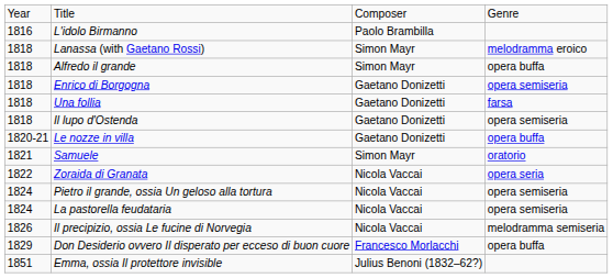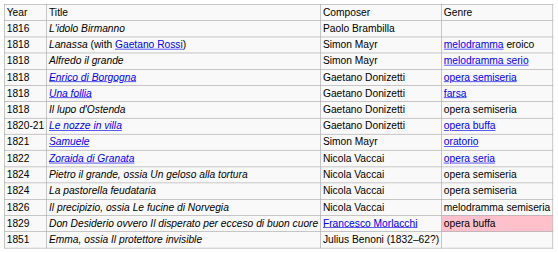 <table class="wikitable sortable">
 <tr>
 <td>Year</td>
 <td>Title</td>
 <td>Composer</td>
 <td>Genre</td>
 </tr>
 <tr>
 <td>1816</td>
 <td><em>L'idolo Birmanno</em></td>
 <td>Paolo Brambilla</td>
 <td></td>
 </tr>
 <tr>
 <td>1818</td>
 <td><em>Lanassa</em> (with <a href='#'>Gaetano Rossi</a>)</td>
 <td>Simon Mayr</td>
 <td><a href='#'>melodramma</a> eroico</td>
 </tr>
 <tr>
 <td>1818</td>
 <td><em>Alfredo il grande</em></td>
 <td>Simon Mayr</td>
-<td>opera buffa</td>
+<td><a href='#'>melodramma serio</a></td>
 </tr>
 <tr>
 <td>1818</td>
 <td><em><a href='#'>Enrico di Borgogna</a></em></td>
 <td>Gaetano Donizetti</td>
 <td><a href='#'>opera semiseria</a></td>
 </tr>
 <tr>
 <td>1818</td>
 <td><em><a href='#'>Una follia</a></em></td>
 <td>Gaetano Donizetti</td>
 <td><a href='#'>farsa</a></td>
 </tr>
 <tr>
 <td>1818</td>
 <td><em>Il lupo d'Ostenda</em></td>
 <td>Gaetano Donizetti</td>
 <td>opera semiseria</td>
 </tr>
 <tr>
 <td>1820-21</td>
 <td><em><a href='#'>Le nozze in villa</a></em></td>
 <td>Gaetano Donizetti</td>
 <td><a href='#'>opera buffa</a></td>
 </tr>
 <tr>
 <td>1821</td>
 <td><em><a href='#'>Samuele</a></em></td>
 <td>Simon Mayr</td>
 <td><a href='#'>oratorio</a></td>
 </tr>
 <tr>
 <td>1822</td>
 <td><em><a href='#'>Zoraida di Granata</a></em></td>
 <td>Nicola Vaccai</td>
 <td><a href='#'>opera seria</a></td>
 </tr>
 <tr>
 <td>1824</td>
 <td><em>Pietro il grande, ossia Un geloso alla tortura</em></td>
 <td>Nicola Vaccai</td>
 <td>opera semiseria</td>
 </tr>
 <tr>
 <td>1824</td>
 <td><em>La pastorella feudataria</em></td>
 <td>Nicola Vaccai</td>
 <td>opera semiseria</td>
 </tr>
 <tr>
 <td>1826</td>
 <td><em>Il precipizio, ossia Le fucine di Norvegia</em></td>
 <td>Nicola Vaccai</td>
 <td>melodramma semiseria</td>
 </tr>
 <tr>
 <td>1829</td>
 <td><em>Don Desiderio ovvero Il disperato per ecceso di buon cuore</em></td>
 <td><a href='#'>Francesco Morlacchi</a></td>
-<td>opera buffa</td>
+<td style="background: pink;">opera buffa</td>
 </tr>
 <tr>
 <td>1851</td>
 <td><em>Emma, ossia Il protettore invisible</em></td>
 <td>Julius Benoni (1832–62?)</td>
 <td></td>
 </tr>
 </table>
